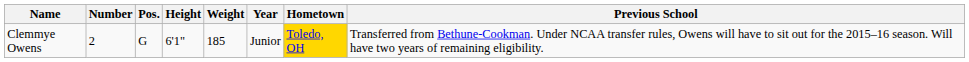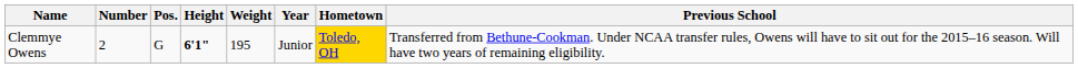 <table class="wikitable sortable" border="1">
 <tr>
 <th>Name</th>
 <th>Number</th>
 <th>Pos.</th>
 <th>Height</th>
 <th>Weight</th>
 <th>Year</th>
 <th>Hometown</th>
 <th class="unsortable">Previous School</th>
 </tr>
 <tr>
 <td>Clemmye Owens</td>
 <td>2</td>
 <td>G</td>
-<td>6'1"</td>
-<td>185</td>
+<td><strong>6'1"</strong></td>
+<td>195</td>
 <td>Junior</td>
 <td style="background: gold;"><a href='#'>Toledo, OH</a></td>
 <td>Transferred from <a href='#'>Bethune-Cookman</a>. Under NCAA transfer rules, Owens will have to sit out for the 2015–16 season. Will have two years of remaining eligibility.</td>
 </tr>
 </table>
